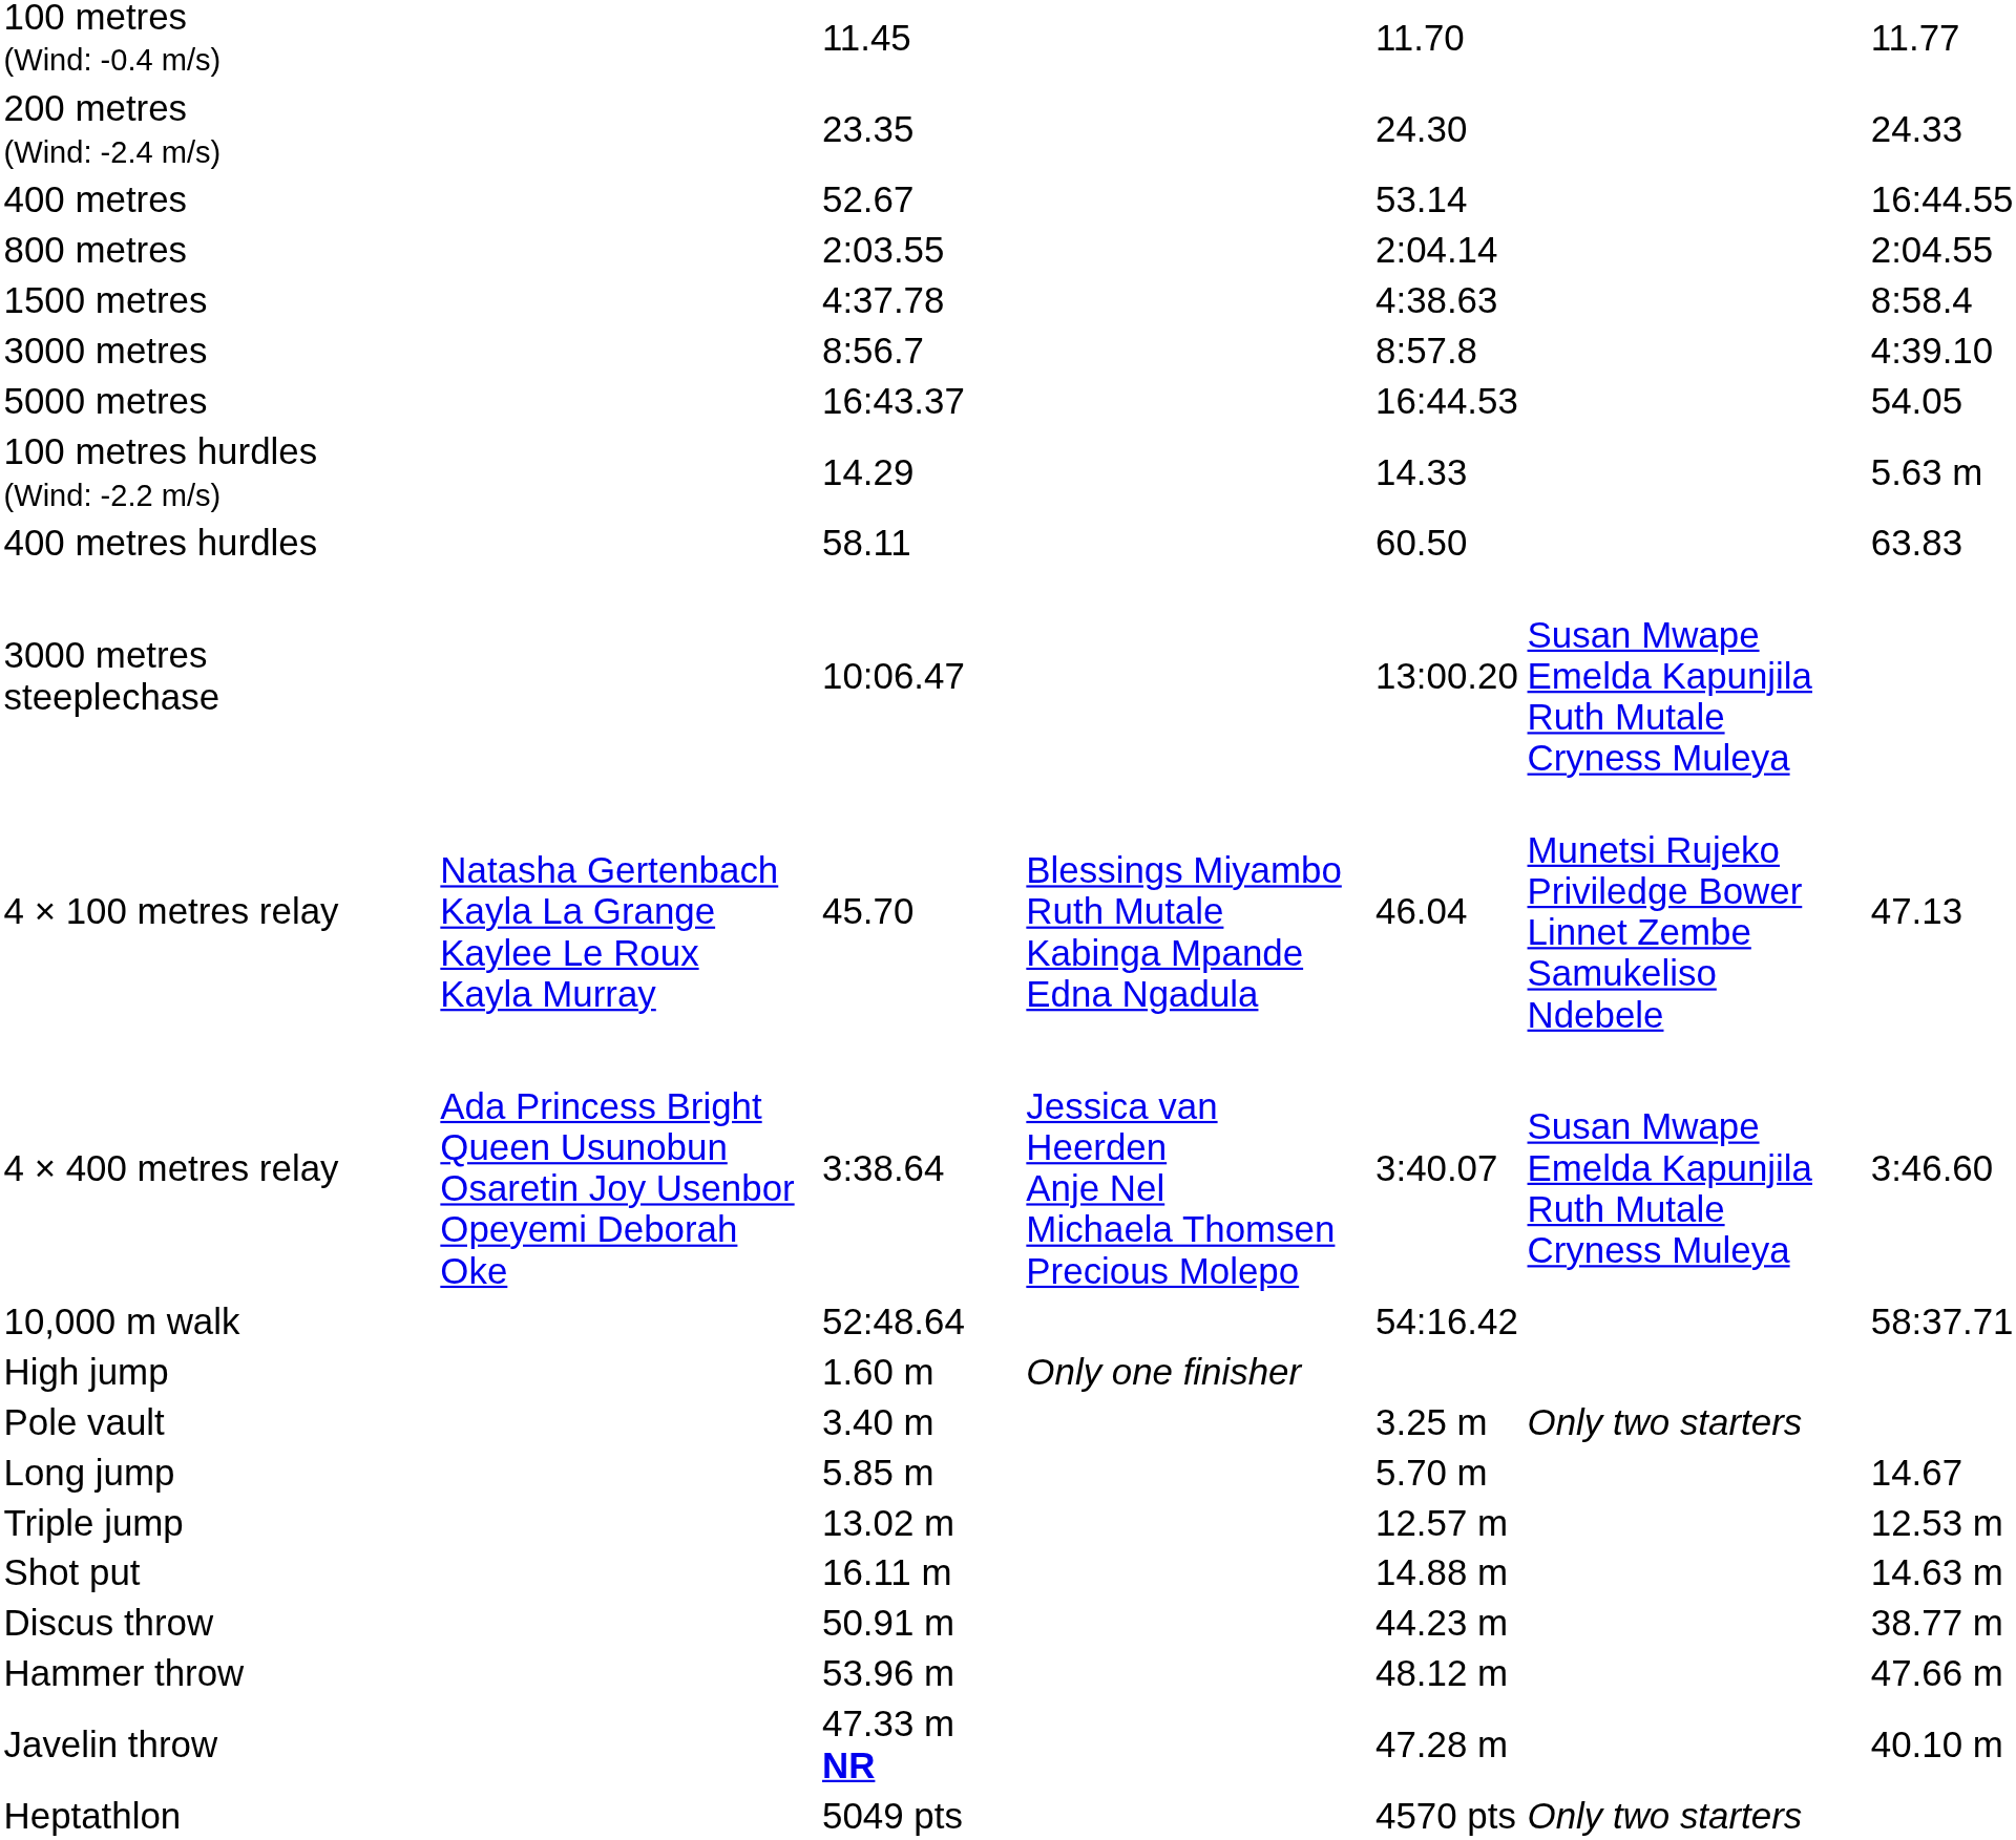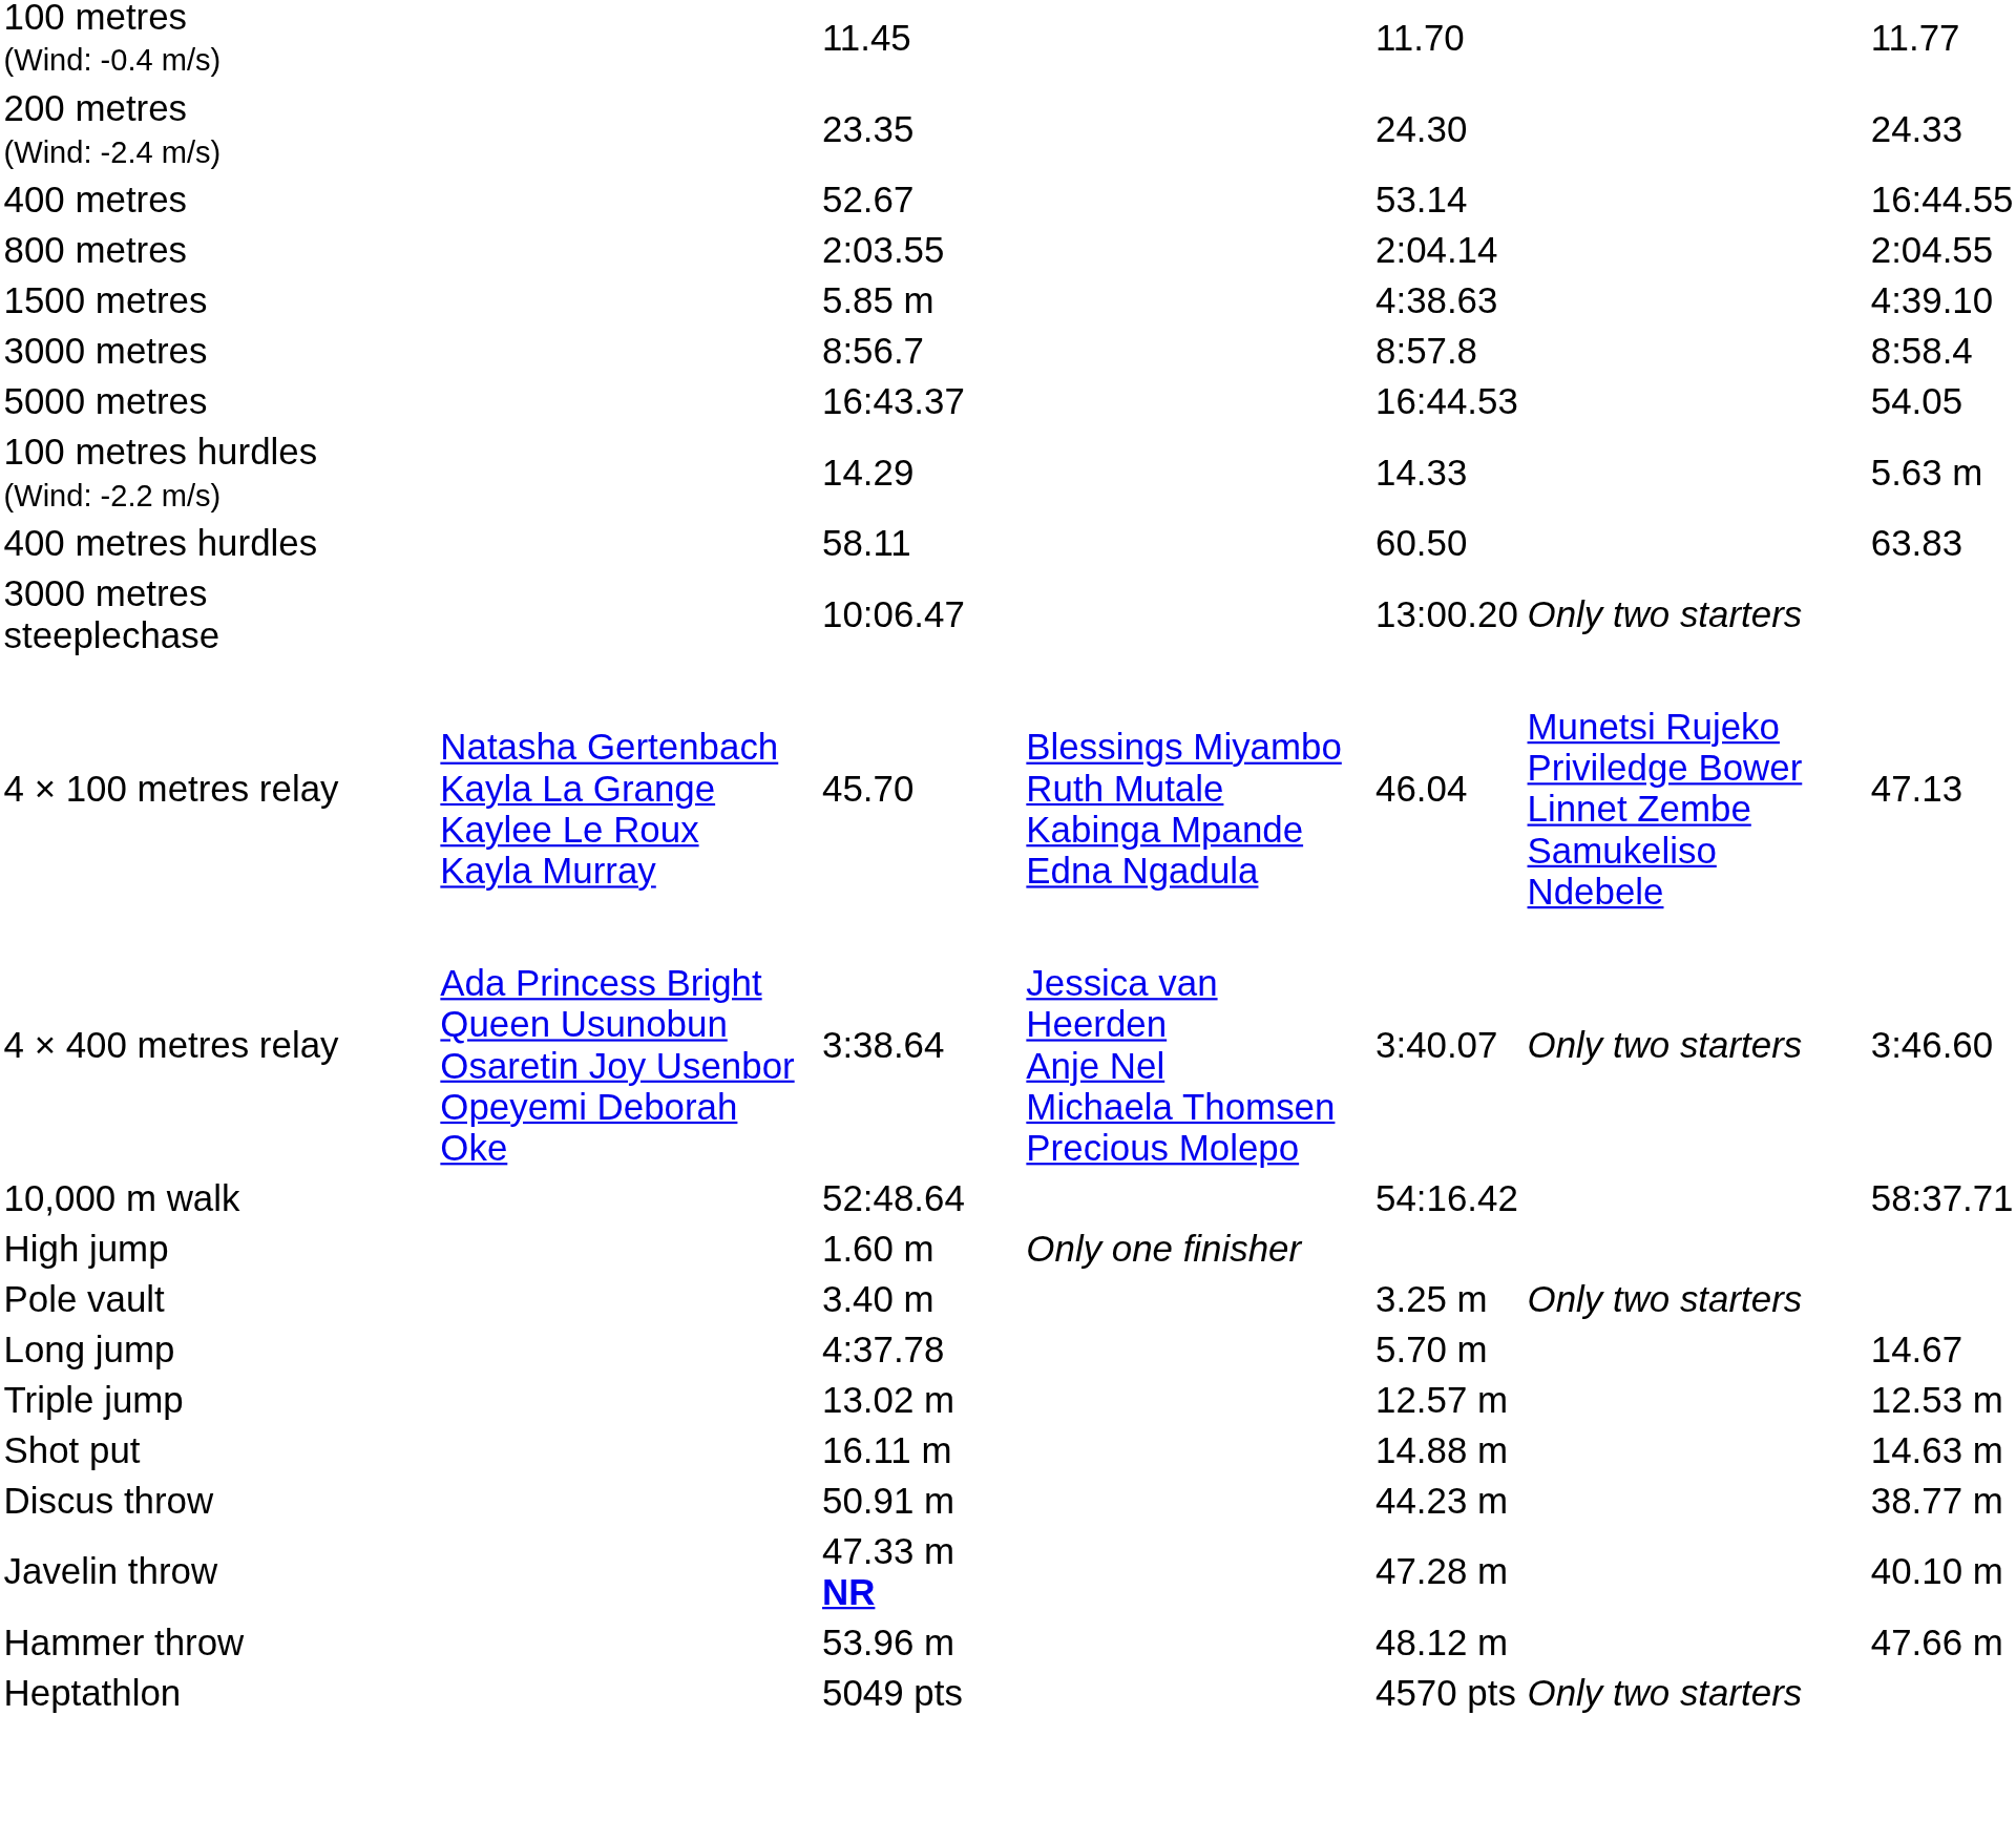 <table>
 <tr>
 <td>100 metres<br><small>(Wind: -0.4 m/s)</small></td>
 <td></td>
 <td>11.45</td>
 <td></td>
 <td>11.70</td>
 <td></td>
 <td>11.77</td>
 </tr>
 <tr>
 <td>200 metres <br><small>(Wind: -2.4 m/s)</small></td>
 <td></td>
 <td>23.35</td>
 <td></td>
 <td>24.30</td>
 <td></td>
 <td>24.33</td>
 </tr>
 <tr>
 <td>400 metres</td>
 <td></td>
 <td>52.67</td>
 <td></td>
 <td>53.14</td>
 <td></td>
 <td>16:44.55</td>
 </tr>
 <tr>
 <td>800 metres</td>
 <td></td>
 <td>2:03.55</td>
 <td></td>
 <td>2:04.14</td>
 <td></td>
 <td>2:04.55</td>
 </tr>
 <tr>
 <td>1500 metres</td>
 <td></td>
-<td>4:37.78</td>
+<td>5.85 m</td>
 <td></td>
 <td>4:38.63</td>
 <td></td>
-<td>8:58.4</td>
+<td>4:39.10</td>
 </tr>
 <tr>
 <td>3000 metres</td>
 <td></td>
 <td>8:56.7</td>
 <td></td>
 <td>8:57.8</td>
 <td></td>
-<td>4:39.10</td>
+<td>8:58.4</td>
 </tr>
 <tr>
 <td>5000 metres</td>
 <td></td>
 <td>16:43.37</td>
 <td></td>
 <td>16:44.53</td>
 <td></td>
 <td>54.05</td>
 </tr>
 <tr>
 <td>100 metres hurdles<br><small>(Wind: -2.2 m/s)</small></td>
 <td></td>
 <td>14.29</td>
 <td></td>
 <td>14.33</td>
 <td></td>
 <td>5.63 m</td>
 </tr>
 <tr>
 <td>400 metres hurdles</td>
 <td></td>
 <td>58.11</td>
 <td></td>
 <td>60.50</td>
 <td></td>
 <td>63.83</td>
 </tr>
 <tr>
 <td>3000 metres steeplechase</td>
 <td></td>
 <td>10:06.47</td>
 <td></td>
 <td>13:00.20</td>
-<td><br><a href='#'>Susan Mwape</a><br><a href='#'>Emelda Kapunjila</a><br><a href='#'>Ruth Mutale</a><br><a href='#'>Cryness Muleya</a></td>
+<td><em>Only two starters</em></td>
 <td></td>
 </tr>
 <tr>
 <td>4 × 100 metres relay</td>
 <td><br><a href='#'>Natasha Gertenbach</a><br><a href='#'>Kayla La Grange</a><br><a href='#'>Kaylee Le Roux</a><br><a href='#'>Kayla Murray</a></td>
 <td>45.70</td>
 <td><br><a href='#'>Blessings Miyambo</a><br><a href='#'>Ruth Mutale</a><br><a href='#'>Kabinga Mpande</a><br><a href='#'>Edna Ngadula</a></td>
 <td>46.04</td>
 <td><br><a href='#'>Munetsi Rujeko</a><br><a href='#'>Priviledge Bower</a><br><a href='#'>Linnet Zembe</a><br><a href='#'>Samukeliso Ndebele</a></td>
 <td>47.13</td>
 </tr>
 <tr>
 <td>4 × 400 metres relay</td>
 <td><br><a href='#'>Ada Princess Bright</a><br><a href='#'>Queen Usunobun</a><br><a href='#'>Osaretin Joy Usenbor</a><br><a href='#'>Opeyemi Deborah Oke</a></td>
 <td>3:38.64</td>
 <td><br><a href='#'>Jessica van Heerden</a><br><a href='#'>Anje Nel</a><br><a href='#'>Michaela Thomsen</a><br><a href='#'>Precious Molepo</a></td>
 <td>3:40.07</td>
-<td><br><a href='#'>Susan Mwape</a><br><a href='#'>Emelda Kapunjila</a><br><a href='#'>Ruth Mutale</a><br><a href='#'>Cryness Muleya</a></td>
+<td><em>Only two starters</em></td>
 <td>3:46.60</td>
 </tr>
 <tr>
 <td>10,000 m walk</td>
 <td></td>
 <td>52:48.64</td>
 <td></td>
 <td>54:16.42</td>
 <td></td>
 <td>58:37.71</td>
 </tr>
 <tr>
 <td>High jump</td>
 <td></td>
 <td>1.60 m</td>
 <td colspan=4><em>Only one finisher</em></td>
 </tr>
 <tr>
 <td>Pole vault</td>
 <td></td>
 <td>3.40 m</td>
 <td></td>
 <td>3.25 m</td>
 <td colspan=2><em>Only two starters</em></td>
 </tr>
 <tr>
 <td>Long jump</td>
 <td></td>
-<td>5.85 m</td>
+<td>4:37.78</td>
 <td></td>
 <td>5.70 m</td>
 <td></td>
 <td>14.67</td>
 </tr>
 <tr>
 <td>Triple jump</td>
 <td></td>
 <td>13.02 m</td>
 <td></td>
 <td>12.57 m</td>
 <td></td>
 <td>12.53 m</td>
 </tr>
 <tr>
 <td>Shot put</td>
 <td></td>
 <td>16.11 m</td>
 <td></td>
 <td>14.88 m</td>
 <td></td>
 <td>14.63 m</td>
 </tr>
 <tr>
 <td>Discus throw</td>
 <td></td>
 <td>50.91 m</td>
 <td></td>
 <td>44.23 m</td>
 <td></td>
 <td>38.77 m</td>
 </tr>
 <tr>
+<td>Javelin throw</td>
+<td></td>
+<td>47.33 m <strong><a href='#'>NR</a></strong></td>
+<td></td>
+<td>47.28 m</td>
+<td></td>
+<td>40.10 m</td>
+</tr>
+<tr>
 <td>Hammer throw</td>
 <td></td>
 <td>53.96 m</td>
 <td></td>
 <td>48.12 m</td>
 <td></td>
 <td>47.66 m</td>
-</tr>
-<tr>
-<td>Javelin throw</td>
-<td></td>
-<td>47.33 m <strong><a href='#'>NR</a></strong></td>
-<td></td>
-<td>47.28 m</td>
-<td></td>
-<td>40.10 m</td>
 </tr>
 <tr>
 <td>Heptathlon</td>
 <td></td>
 <td>5049 pts</td>
 <td></td>
 <td>4570 pts</td>
 <td colspan=2><em>Only two starters</em></td>
 </tr>
 </table>
